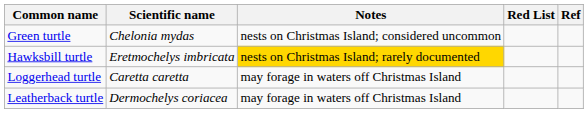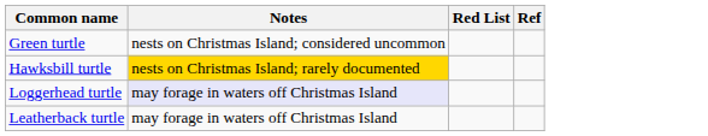 <table class="wikitable">
 <tr>
 <th>Common name</th>
-<th>Scientific name</th>
 <th>Notes</th>
 <th>Red List</th>
 <th>Ref</th>
 </tr>
 <tr>
 <td><a href='#'>Green turtle</a></td>
-<td><em>Chelonia mydas</em></td>
 <td>nests on Christmas Island; considered uncommon</td>
 <td></td>
 <td></td>
 </tr>
 <tr>
 <td><a href='#'>Hawksbill turtle</a></td>
-<td><em>Eretmochelys imbricata</em></td>
 <td style="background: gold;">nests on Christmas Island; rarely documented</td>
 <td></td>
 <td></td>
 </tr>
 <tr>
 <td><a href='#'>Loggerhead turtle</a></td>
-<td><em>Caretta caretta</em></td>
-<td>may forage in waters off Christmas Island</td>
+<td style="background: lavender;">may forage in waters off Christmas Island</td>
 <td></td>
 <td></td>
 </tr>
 <tr>
 <td><a href='#'>Leatherback turtle</a></td>
-<td><em>Dermochelys coriacea</em></td>
 <td>may forage in waters off Christmas Island</td>
 <td></td>
 <td></td>
 </tr>
 </table>
